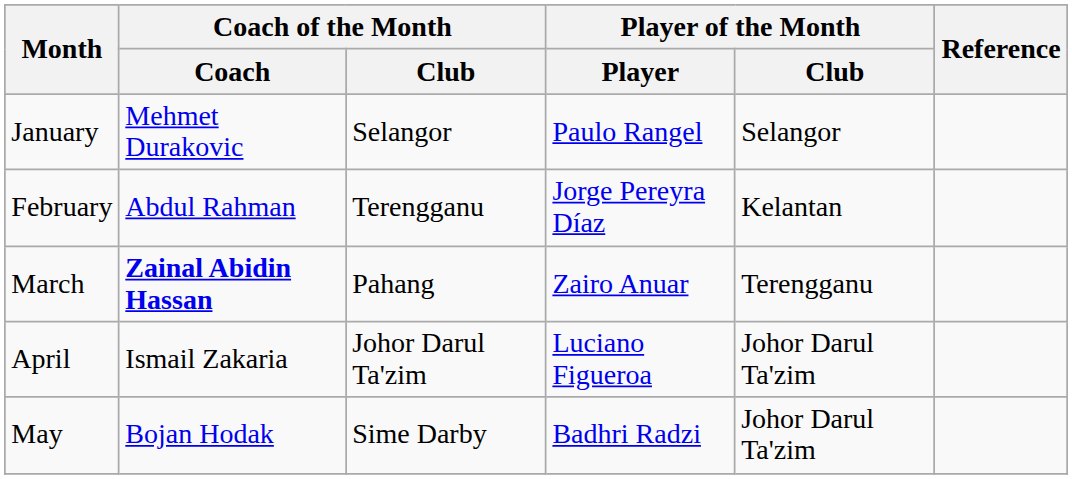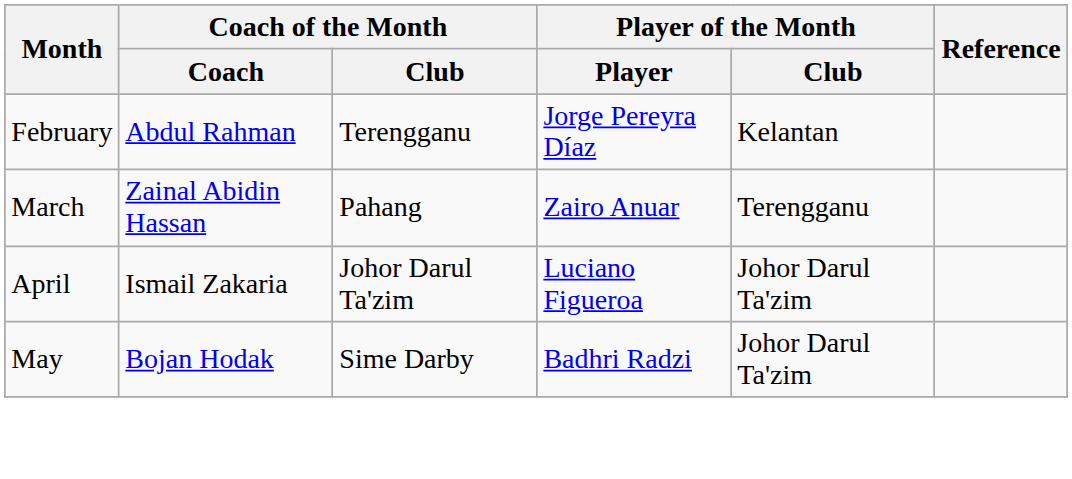 <table class="wikitable">
 <tr>
 <th rowspan="2">Month</th>
 <th colspan="2">Coach of the Month</th>
 <th colspan="2">Player of the Month</th>
 <th rowspan="2">Reference</th>
 </tr>
 <tr>
 <th>Coach</th>
 <th>Club</th>
 <th>Player</th>
 <th>Club</th>
 </tr>
 <tr>
-<td>January</td>
-<td> <a href='#'>Mehmet Durakovic</a></td>
-<td>Selangor</td>
-<td> <a href='#'>Paulo Rangel</a></td>
-<td>Selangor</td>
-<td align="center"></td>
-</tr>
-<tr>
 <td>February</td>
 <td> <a href='#'>Abdul Rahman</a></td>
 <td>Terengganu</td>
 <td> <a href='#'>Jorge Pereyra Díaz</a></td>
 <td>Kelantan</td>
 <td align="center"></td>
 </tr>
 <tr>
 <td>March</td>
-<td><strong> <a href='#'>Zainal Abidin Hassan</a></strong></td>
+<td> <a href='#'>Zainal Abidin Hassan</a></td>
 <td>Pahang</td>
 <td> <a href='#'>Zairo Anuar</a></td>
 <td>Terengganu</td>
 <td align="center"></td>
 </tr>
 <tr>
 <td>April</td>
 <td> Ismail Zakaria</td>
 <td>Johor Darul Ta'zim</td>
 <td> <a href='#'>Luciano Figueroa</a></td>
 <td>Johor Darul Ta'zim</td>
 <td align="center"></td>
 </tr>
 <tr>
 <td>May</td>
 <td> <a href='#'>Bojan Hodak</a></td>
 <td>Sime Darby</td>
 <td> <a href='#'>Badhri Radzi</a></td>
 <td>Johor Darul Ta'zim</td>
 <td align="center"></td>
 </tr>
 </table>
